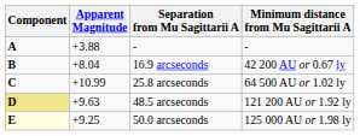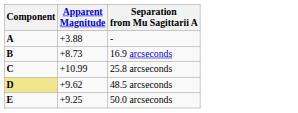 <table class = wikitable>
 <tr>
 <th>Component</th>
 <th><a href='#'>Apparent<br>Magnitude</a></th>
 <th>Separation<br>from Mu Sagittarii A</th>
-<th>Minimum distance<br>from Mu Sagittarii A</th>
 </tr>
 <tr>
 <td><strong>A</strong></td>
 <td>+3.88</td>
 <td>-</td>
-<td>-</td>
 </tr>
 <tr>
 <td><strong>B</strong></td>
-<td>+8.04</td>
+<td>+8.73</td>
 <td>16.9 <a href='#'>arcseconds</a></td>
-<td>42 200 <a href='#'>AU</a> <em>or</em> 0.67 <a href='#'>ly</a></td>
 </tr>
 <tr>
 <td><strong>C</strong></td>
 <td>+10.99</td>
 <td>25.8 arcseconds</td>
-<td>64 500 AU <em>or</em> 1.02 ly</td>
 </tr>
 <tr>
 <td style="background: khaki;"><strong>D</strong></td>
-<td>+9.63</td>
+<td>+9.62</td>
 <td>48.5 arcseconds</td>
-<td>121 200 AU <em>or</em> 1.92 ly</td>
 </tr>
 <tr>
-<td style="background: lightyellow;"><strong>E</strong></td>
+<td><strong>E</strong></td>
 <td>+9.25</td>
 <td>50.0 arcseconds</td>
-<td>125 000 AU <em>or</em> 1.98 ly</td>
 </tr>
 </table>
